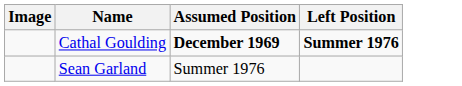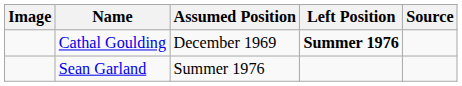 <table class="wikitable">
 <tr>
 <th>Image</th>
 <th>Name</th>
 <th>Assumed Position</th>
 <th>Left Position</th>
+<th>Source</th>
 </tr>
 <tr>
 <td></td>
 <td><a href='#'>Cathal Goulding</a></td>
-<td><strong>December 1969</strong></td>
+<td>December 1969</td>
 <td><strong>Summer 1976</strong></td>
+<td></td>
 </tr>
 <tr>
 <td></td>
 <td><a href='#'>Sean Garland</a></td>
 <td>Summer 1976</td>
 <td></td>
+<td><br></td>
 </tr>
 </table>
